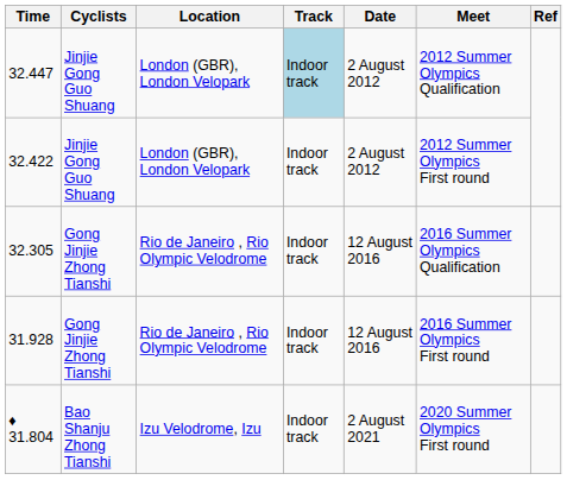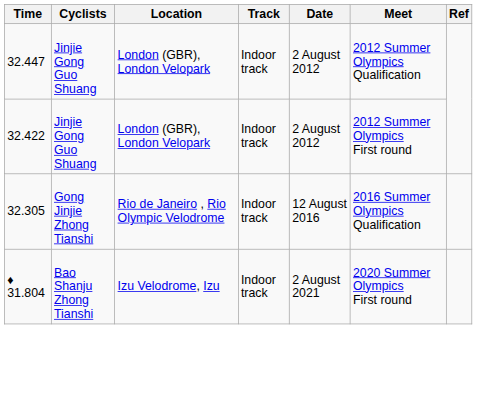 <table class="wikitable">
 <tr align="left">
 <th>Time</th>
 <th>Cyclists</th>
 <th>Location</th>
 <th>Track</th>
 <th>Date</th>
 <th>Meet</th>
 <th>Ref</th>
 </tr>
 <tr>
 <td>32.447</td>
 <td><br><a href='#'>Jinjie Gong</a><br><a href='#'>Guo Shuang</a></td>
 <td><a href='#'>London</a> (GBR), <a href='#'>London Velopark</a></td>
-<td style="background: lightblue;">Indoor track</td>
+<td>Indoor track</td>
 <td>2 August 2012</td>
 <td><a href='#'>2012 Summer Olympics</a><br>Qualification</td>
 </tr>
 <tr>
 <td>32.422</td>
 <td><br><a href='#'>Jinjie Gong</a><br><a href='#'>Guo Shuang</a></td>
 <td><a href='#'>London</a> (GBR), <a href='#'>London Velopark</a></td>
 <td>Indoor track</td>
 <td>2 August 2012</td>
 <td><a href='#'>2012 Summer Olympics</a><br>First round</td>
 </tr>
 <tr>
 <td>32.305</td>
 <td><br><a href='#'>Gong Jinjie</a><br><a href='#'>Zhong Tianshi</a></td>
 <td><a href='#'>Rio de Janeiro</a> , <a href='#'>Rio Olympic Velodrome</a></td>
 <td>Indoor track</td>
 <td>12 August 2016</td>
 <td><a href='#'>2016 Summer Olympics</a><br>Qualification</td>
 <td></td>
 </tr>
 <tr>
-<td>31.928</td>
-<td><br><a href='#'>Gong Jinjie</a><br><a href='#'>Zhong Tianshi</a></td>
-<td><a href='#'>Rio de Janeiro</a> , <a href='#'>Rio Olympic Velodrome</a></td>
-<td>Indoor track</td>
-<td>12 August 2016</td>
-<td><a href='#'>2016 Summer Olympics</a><br>First round</td>
-<td></td>
-</tr>
-<tr>
 <td>♦ 31.804</td>
 <td><br><a href='#'>Bao Shanju</a><br><a href='#'>Zhong Tianshi</a></td>
 <td> <a href='#'>Izu Velodrome</a>, <a href='#'>Izu</a></td>
 <td>Indoor track</td>
 <td>2 August 2021</td>
 <td><a href='#'>2020 Summer Olympics</a><br>First round</td>
 <td></td>
 </tr>
 </table>
